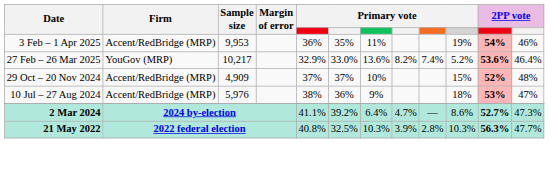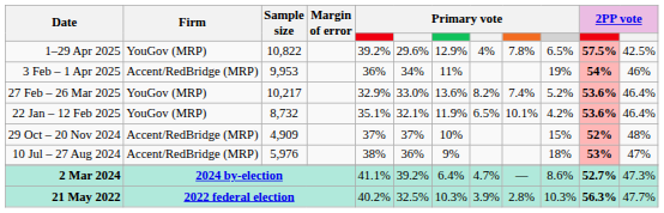 <table class="nowrap wikitable tpl-blanktable" style=text-align:center;font-size:90%>
 <tr>
 <th rowspan=2>Date</th>
 <th rowspan=2>Firm</th>
 <th rowspan=2>Sample<br>size</th>
 <th rowspan=2>Margin<br>of error</th>
 <th colspan=6>Primary vote</th>
 <th colspan=2 class=unsortable style=background:#ebbce3><a href='#'>2PP vote</a></th>
 </tr>
 <tr>
 <th style="background:#F00011"></th>
 <th style=background:></th>
 <th style=background:#10C25B></th>
 <th style=background:></th>
 <th style=background:#f36c21></th>
 <th style=background:lightgray></th>
 <th style="background:#F00011"></th>
 <th style=background:></th>
 </tr>
 <tr>
+<td align=right>1–29 Apr 2025</td>
+<td align=left>YouGov (MRP)</td>
+<td>10,822</td>
+<td></td>
+<td>39.2%</td>
+<td>29.6%</td>
+<td>12.9%</td>
+<td>4%</td>
+<td>7.8%</td>
+<td>6.5%</td>
+<th style="background:#FFB6B6">57.5%</th>
+<td>42.5%</td>
+</tr>
+<tr>
 <td align=right>3 Feb – 1 Apr 2025</td>
 <td align=left>Accent/RedBridge (MRP)</td>
 <td>9,953</td>
 <td></td>
 <td>36%</td>
-<td>35%</td>
+<td>34%</td>
 <td>11%</td>
 <td></td>
 <td></td>
 <td>19%</td>
 <th style="background:#FFB6B6">54%</th>
 <td>46%</td>
 </tr>
 <tr>
 <td align=right>27 Feb – 26 Mar 2025</td>
 <td align=left>YouGov (MRP)</td>
 <td>10,217</td>
 <td></td>
 <td>32.9%</td>
 <td>33.0%</td>
 <td>13.6%</td>
 <td>8.2%</td>
 <td>7.4%</td>
 <td>5.2%</td>
+<th style="background:#FFB6B6">53.6%</th>
+<td>46.4%</td>
+</tr>
+<tr>
+<td align=right>22 Jan – 12 Feb 2025</td>
+<td align=left>YouGov (MRP)</td>
+<td>8,732</td>
+<td></td>
+<td>35.1%</td>
+<td>32.1%</td>
+<td>11.9%</td>
+<td>6.5%</td>
+<td>10.1%</td>
+<td>4.2%</td>
 <th style="background:#FFB6B6">53.6%</th>
 <td>46.4%</td>
 </tr>
 <tr>
 <td align=right>29 Oct – 20 Nov 2024</td>
 <td align=left>Accent/RedBridge (MRP)</td>
 <td>4,909</td>
 <td></td>
 <td>37%</td>
 <td>37%</td>
 <td>10%</td>
 <td></td>
 <td></td>
 <td>15%</td>
 <th style="background:#FFB6B6">52%</th>
 <td>48%</td>
 </tr>
 <tr>
 <td align=right>10 Jul – 27 Aug 2024</td>
 <td align=left>Accent/RedBridge (MRP)</td>
 <td>5,976</td>
 <td></td>
 <td>38%</td>
 <td>36%</td>
 <td>9%</td>
 <td></td>
 <td></td>
 <td>18%</td>
 <th style="background:#FFB6B6"><strong>53%</strong></th>
 <td>47%</td>
 </tr>
 <tr>
 </tr>
 <tr style="background:#b0e9db">
 <td style="text-align:right" data-sort-value="21-May-2022"><strong>2 Mar 2024</strong></td>
 <td colspan="3" style="text-align:center"><strong><a href='#'>2024 by-election</a></strong></td>
 <td>41.1%</td>
 <td>39.2%</td>
 <td>6.4%</td>
 <td>4.7%</td>
 <td>—</td>
 <td>8.6%</td>
 <td><strong>52.7%</strong></td>
 <td>47.3%</td>
 </tr>
 <tr style="background:#b0e9db">
 <td style="text-align:right" data-sort-value="21-May-2022"><strong>21 May 2022</strong></td>
 <td colspan="3" style="text-align:center"><strong><a href='#'>2022 federal election</a></strong></td>
-<td>40.8%</td>
+<td>40.2%</td>
 <td>32.5%</td>
 <td>10.3%</td>
 <td>3.9%</td>
 <td>2.8%</td>
 <td>10.3%</td>
 <td><strong>56.3%</strong></td>
 <td>47.7%</td>
 </tr>
 </table>
